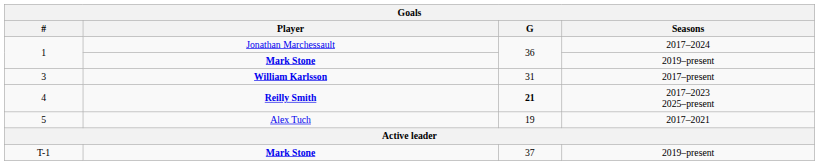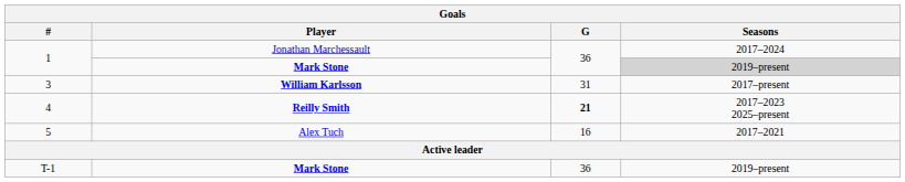 <table class="wikitable" style="text-align: center; font-size: 95%" width="80%">
 <tr>
 <th colspan="4">Goals</th>
 </tr>
 <tr>
 <th>#</th>
 <th>Player</th>
 <th>G</th>
 <th>Seasons</th>
 </tr>
 <tr>
 <td rowspan="2">1</td>
 <td><a href='#'>Jonathan Marchessault</a></td>
 <td rowspan="2">36</td>
 <td>2017–2024</td>
 </tr>
 <tr>
 <td><strong><a href='#'>Mark Stone</a></strong></td>
-<td>2019–present</td>
+<td style="background: lightgrey;">2019–present</td>
 </tr>
 <tr>
 <td>3</td>
 <td><strong><a href='#'>William Karlsson</a></strong></td>
 <td>31</td>
 <td>2017–present</td>
 </tr>
 <tr>
 <td>4</td>
 <td><strong><a href='#'>Reilly Smith</a></strong></td>
 <td><strong>21</strong></td>
 <td>2017–2023<br>2025–present</td>
 </tr>
 <tr>
 <td>5</td>
 <td><a href='#'>Alex Tuch</a></td>
-<td>19</td>
+<td>16</td>
 <td>2017–2021</td>
 </tr>
 <tr>
 <th colspan="4">Active leader</th>
 </tr>
 <tr>
 <td>T-1</td>
 <td><strong><a href='#'>Mark Stone</a></strong></td>
-<td>37</td>
+<td>36</td>
 <td>2019–present</td>
 </tr>
 </table>
